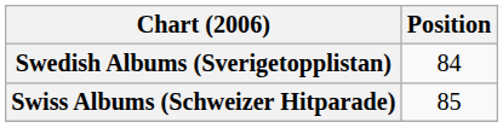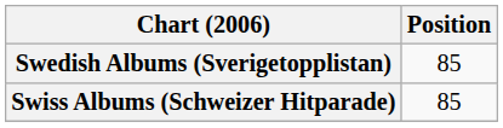 <table class="wikitable sortable plainrowheaders" style="text-align:center;">
 <tr>
 <th scope="col">Chart (2006)</th>
 <th scope="col">Position</th>
 </tr>
 <tr>
 <th scope="row">Swedish Albums (Sverigetopplistan)</th>
-<td>84</td>
+<td>85</td>
 </tr>
 <tr>
 <th scope="row">Swiss Albums (Schweizer Hitparade)</th>
 <td>85</td>
 </tr>
 <tr>
 </tr>
 </table>
